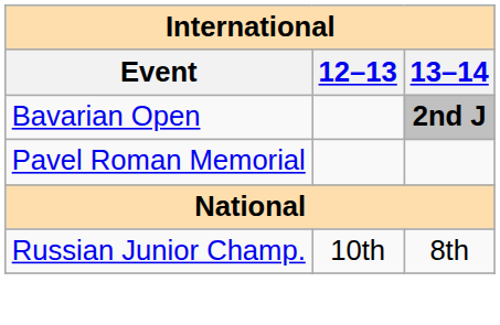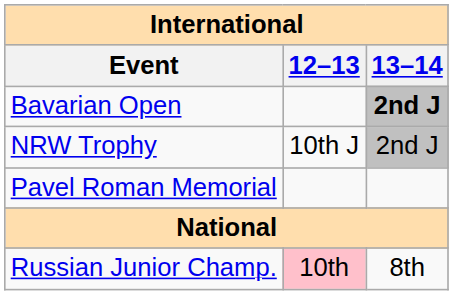 <table class="wikitable" style="text-align:center">
 <tr>
 <th colspan="3" style="background-color: #ffdead; " align="center">International</th>
 </tr>
 <tr>
 <th>Event</th>
 <th><a href='#'>12–13</a></th>
 <th><a href='#'>13–14</a></th>
 </tr>
 <tr>
 <td align=left><a href='#'>Bavarian Open</a></td>
 <td></td>
 <td bgcolor=silver><strong>2nd J</strong></td>
 </tr>
 <tr>
+<td align=left><a href='#'>NRW Trophy</a></td>
+<td>10th J</td>
+<td bgcolor=silver>2nd J</td>
+</tr>
+<tr>
 <td align=left><a href='#'>Pavel Roman Memorial</a></td>
 <td></td>
 <td></td>
 </tr>
 <tr>
 <th colspan="3" style="background-color: #ffdead; " align="center">National</th>
 </tr>
 <tr>
 <td align=left><a href='#'>Russian Junior Champ.</a></td>
-<td>10th</td>
+<td style="background: pink;">10th</td>
 <td>8th</td>
 </tr>
 </table>
